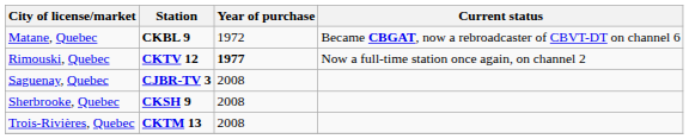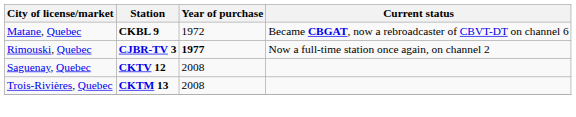 <table class="wikitable">
 <tr>
 <th>City of license/market</th>
 <th>Station</th>
 <th>Year of purchase</th>
 <th>Current status</th>
 </tr>
 <tr>
 <td><a href='#'>Matane</a>, <a href='#'>Quebec</a></td>
 <td><strong>CKBL 9</strong></td>
 <td>1972</td>
 <td>Became <strong><a href='#'>CBGAT</a></strong>, now a rebroadcaster of <a href='#'>CBVT-DT</a> on channel 6</td>
 </tr>
 <tr>
 <td><a href='#'>Rimouski</a>, <a href='#'>Quebec</a></td>
-<td><strong><a href='#'>CKTV</a> 12</strong></td>
+<td><strong><a href='#'>CJBR-TV</a> 3</strong></td>
 <td><strong>1977</strong></td>
 <td>Now a full-time station once again, on channel 2</td>
 </tr>
 <tr>
 <td><a href='#'>Saguenay</a>, <a href='#'>Quebec</a></td>
-<td><strong><a href='#'>CJBR-TV</a> 3</strong></td>
-<td>2008</td>
-<td></td>
-</tr>
-<tr>
-<td><a href='#'>Sherbrooke</a>, <a href='#'>Quebec</a></td>
-<td><strong><a href='#'>CKSH</a> 9</strong></td>
+<td><strong><a href='#'>CKTV</a> 12</strong></td>
 <td>2008</td>
 <td></td>
 </tr>
 <tr>
 <td><a href='#'>Trois-Rivières</a>, <a href='#'>Quebec</a></td>
 <td><strong><a href='#'>CKTM</a> 13</strong></td>
 <td>2008</td>
 <td></td>
 </tr>
 <tr>
 </tr>
 </table>
